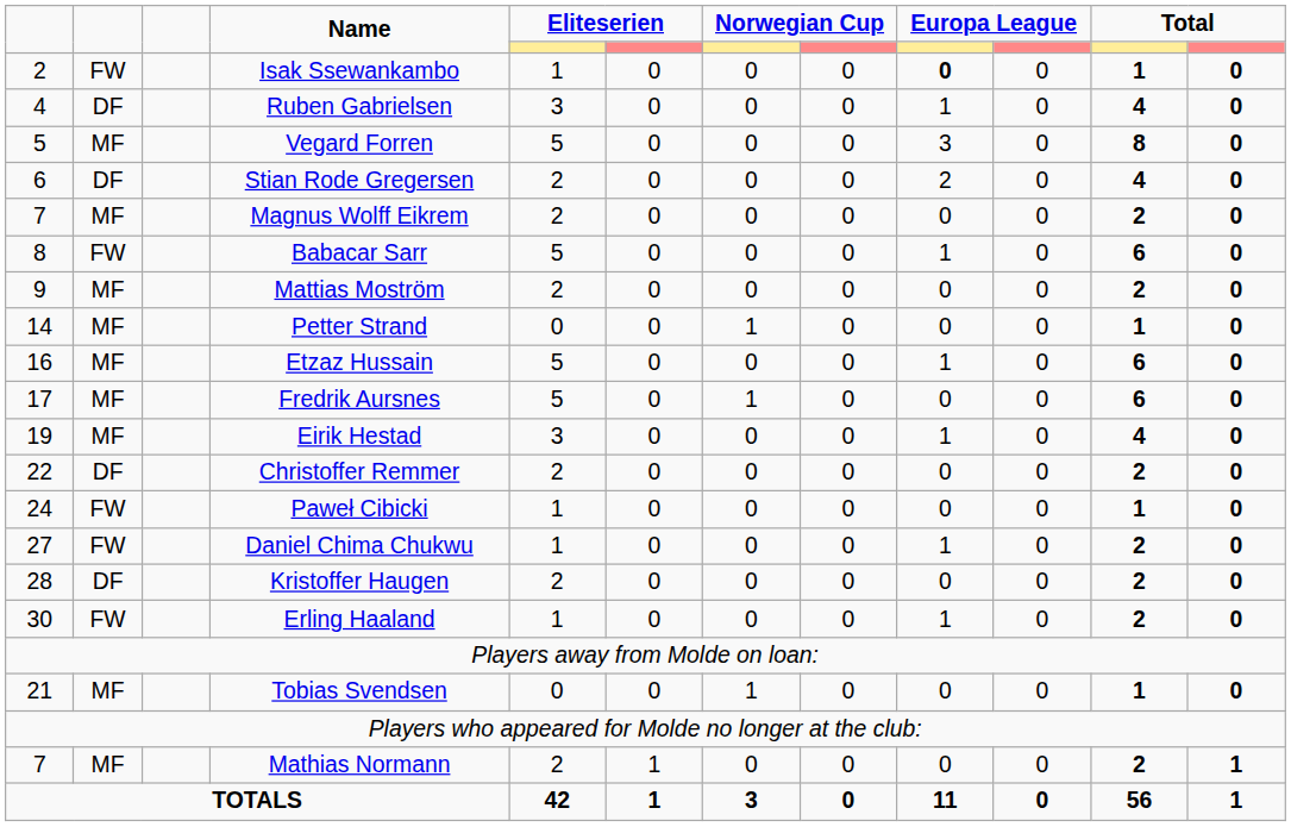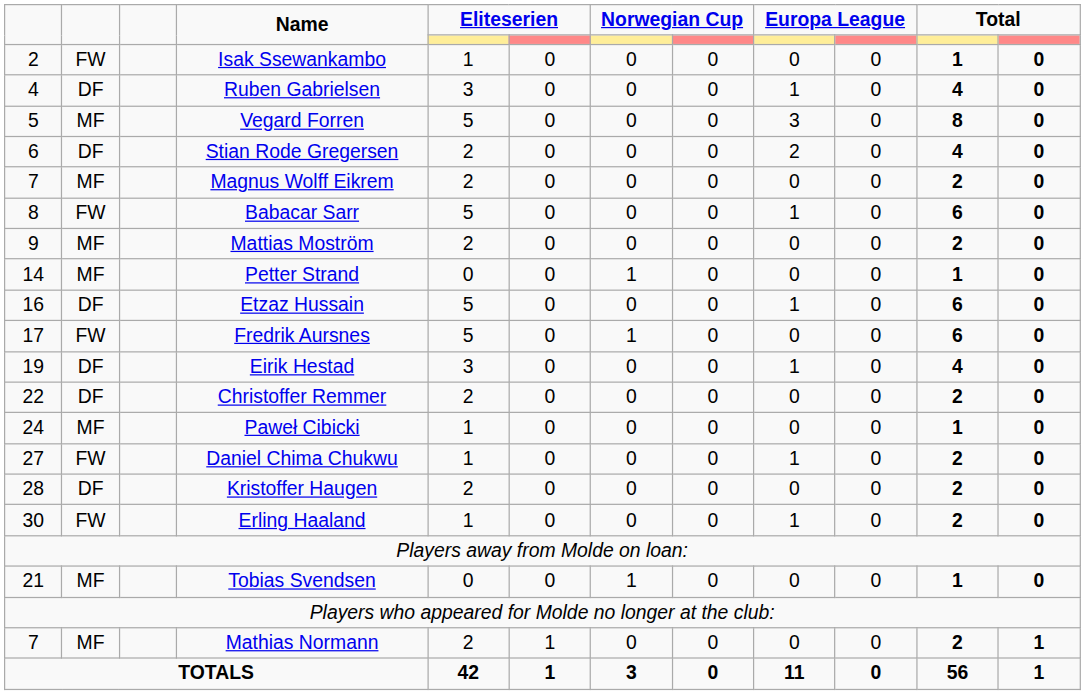 <table class="wikitable" style="font-size: 100%; text-align: center;">
 <tr>
 <td rowspan="2" width=40 align="center"><strong></strong></td>
 <td rowspan="2" width=40 align="center"><strong></strong></td>
 <td rowspan="2" width=40 align="center"><strong></strong></td>
 <td rowspan="2" width=200 align="center"><strong>Name</strong></td>
 <td colspan="2" align="center"><strong><a href='#'>Eliteserien</a></strong></td>
 <td colspan="2" align="center"><strong><a href='#'>Norwegian Cup</a></strong></td>
 <td colspan="2" align="center"><strong><a href='#'>Europa League</a></strong></td>
 <td colspan="2" align="center"><strong>Total</strong></td>
 </tr>
 <tr>
 <th width=60 style="background: #FFEE99"></th>
 <th width=60 style="background: #FF8888"></th>
 <th width=60 style="background: #FFEE99"></th>
 <th width=60 style="background: #FF8888"></th>
 <th width=60 style="background: #FFEE99"></th>
 <th width=60 style="background: #FF8888"></th>
 <th width=60 style="background: #FFEE99"></th>
 <th width=60 style="background: #FF8888"></th>
 </tr>
 <tr>
 <td>2</td>
 <td>FW</td>
 <td></td>
 <td><a href='#'>Isak Ssewankambo</a></td>
 <td>1</td>
 <td>0</td>
 <td>0</td>
 <td>0</td>
-<td><strong>0</strong></td>
+<td>0</td>
 <td>0</td>
 <td><strong>1</strong></td>
 <td><strong>0</strong></td>
 </tr>
 <tr>
 <td>4</td>
 <td>DF</td>
 <td></td>
 <td><a href='#'>Ruben Gabrielsen</a></td>
 <td>3</td>
 <td>0</td>
 <td>0</td>
 <td>0</td>
 <td>1</td>
 <td>0</td>
 <td><strong>4</strong></td>
 <td><strong>0</strong></td>
 </tr>
 <tr>
 <td>5</td>
 <td>MF</td>
 <td></td>
 <td><a href='#'>Vegard Forren</a></td>
 <td>5</td>
 <td>0</td>
 <td>0</td>
 <td>0</td>
 <td>3</td>
 <td>0</td>
 <td><strong>8</strong></td>
 <td><strong>0</strong></td>
 </tr>
 <tr>
 <td>6</td>
 <td>DF</td>
 <td></td>
 <td><a href='#'>Stian Rode Gregersen</a></td>
 <td>2</td>
 <td>0</td>
 <td>0</td>
 <td>0</td>
 <td>2</td>
 <td>0</td>
 <td><strong>4</strong></td>
 <td><strong>0</strong></td>
 </tr>
 <tr>
 <td>7</td>
 <td>MF</td>
 <td></td>
 <td><a href='#'>Magnus Wolff Eikrem</a></td>
 <td>2</td>
 <td>0</td>
 <td>0</td>
 <td>0</td>
 <td>0</td>
 <td>0</td>
 <td><strong>2</strong></td>
 <td><strong>0</strong></td>
 </tr>
 <tr>
 <td>8</td>
 <td>FW</td>
 <td></td>
 <td><a href='#'>Babacar Sarr</a></td>
 <td>5</td>
 <td>0</td>
 <td>0</td>
 <td>0</td>
 <td>1</td>
 <td>0</td>
 <td><strong>6</strong></td>
 <td><strong>0</strong></td>
 </tr>
 <tr>
 <td>9</td>
 <td>MF</td>
 <td></td>
 <td><a href='#'>Mattias Moström</a></td>
 <td>2</td>
 <td>0</td>
 <td>0</td>
 <td>0</td>
 <td>0</td>
 <td>0</td>
 <td><strong>2</strong></td>
 <td><strong>0</strong></td>
 </tr>
 <tr>
 <td>14</td>
 <td>MF</td>
 <td></td>
 <td><a href='#'>Petter Strand</a></td>
 <td>0</td>
 <td>0</td>
 <td>1</td>
 <td>0</td>
 <td>0</td>
 <td>0</td>
 <td><strong>1</strong></td>
 <td><strong>0</strong></td>
 </tr>
 <tr>
 <td>16</td>
-<td>MF</td>
+<td>DF</td>
 <td></td>
 <td><a href='#'>Etzaz Hussain</a></td>
 <td>5</td>
 <td>0</td>
 <td>0</td>
 <td>0</td>
 <td>1</td>
 <td>0</td>
 <td><strong>6</strong></td>
 <td><strong>0</strong></td>
 </tr>
 <tr>
 <td>17</td>
-<td>MF</td>
+<td>FW</td>
 <td></td>
 <td><a href='#'>Fredrik Aursnes</a></td>
 <td>5</td>
 <td>0</td>
 <td>1</td>
 <td>0</td>
 <td>0</td>
 <td>0</td>
 <td><strong>6</strong></td>
 <td><strong>0</strong></td>
 </tr>
 <tr>
 <td>19</td>
-<td>MF</td>
+<td>DF</td>
 <td></td>
 <td><a href='#'>Eirik Hestad</a></td>
 <td>3</td>
 <td>0</td>
 <td>0</td>
 <td>0</td>
 <td>1</td>
 <td>0</td>
 <td><strong>4</strong></td>
 <td><strong>0</strong></td>
 </tr>
 <tr>
 <td>22</td>
 <td>DF</td>
 <td></td>
 <td><a href='#'>Christoffer Remmer</a></td>
 <td>2</td>
 <td>0</td>
 <td>0</td>
 <td>0</td>
 <td>0</td>
 <td>0</td>
 <td><strong>2</strong></td>
 <td><strong>0</strong></td>
 </tr>
 <tr>
 <td>24</td>
-<td>FW</td>
+<td>MF</td>
 <td></td>
 <td><a href='#'>Paweł Cibicki</a></td>
 <td>1</td>
 <td>0</td>
 <td>0</td>
 <td>0</td>
 <td>0</td>
 <td>0</td>
 <td><strong>1</strong></td>
 <td><strong>0</strong></td>
 </tr>
 <tr>
 <td>27</td>
 <td>FW</td>
 <td></td>
 <td><a href='#'>Daniel Chima Chukwu</a></td>
 <td>1</td>
 <td>0</td>
 <td>0</td>
 <td>0</td>
 <td>1</td>
 <td>0</td>
 <td><strong>2</strong></td>
 <td><strong>0</strong></td>
 </tr>
 <tr>
 <td>28</td>
 <td>DF</td>
 <td></td>
 <td><a href='#'>Kristoffer Haugen</a></td>
 <td>2</td>
 <td>0</td>
 <td>0</td>
 <td>0</td>
 <td>0</td>
 <td>0</td>
 <td><strong>2</strong></td>
 <td><strong>0</strong></td>
 </tr>
 <tr>
 <td>30</td>
 <td>FW</td>
 <td></td>
 <td><a href='#'>Erling Haaland</a></td>
 <td>1</td>
 <td>0</td>
 <td>0</td>
 <td>0</td>
 <td>1</td>
 <td>0</td>
 <td><strong>2</strong></td>
 <td><strong>0</strong></td>
 </tr>
 <tr>
 <td colspan="14"><em>Players away from Molde on loan:</em></td>
 </tr>
 <tr>
 <td>21</td>
 <td>MF</td>
 <td></td>
 <td><a href='#'>Tobias Svendsen</a></td>
 <td>0</td>
 <td>0</td>
 <td>1</td>
 <td>0</td>
 <td>0</td>
 <td>0</td>
 <td><strong>1</strong></td>
 <td><strong>0</strong></td>
 </tr>
 <tr>
 <td colspan="14"><em>Players who appeared for Molde no longer at the club:</em></td>
 </tr>
 <tr>
 <td>7</td>
 <td>MF</td>
 <td></td>
 <td><a href='#'>Mathias Normann</a></td>
 <td>2</td>
 <td>1</td>
 <td>0</td>
 <td>0</td>
 <td>0</td>
 <td>0</td>
 <td><strong>2</strong></td>
 <td><strong>1</strong></td>
 </tr>
 <tr>
 <td colspan="4"><strong>TOTALS</strong></td>
 <td><strong>42</strong></td>
 <td><strong>1</strong></td>
 <td><strong>3</strong></td>
 <td><strong>0</strong></td>
 <td><strong>11</strong></td>
 <td><strong>0</strong></td>
 <td><strong>56</strong></td>
 <td><strong>1</strong></td>
 </tr>
 </table>
